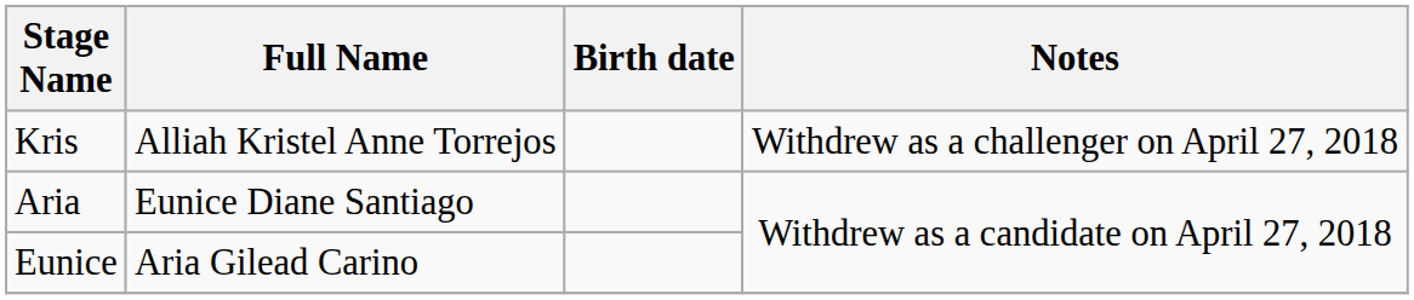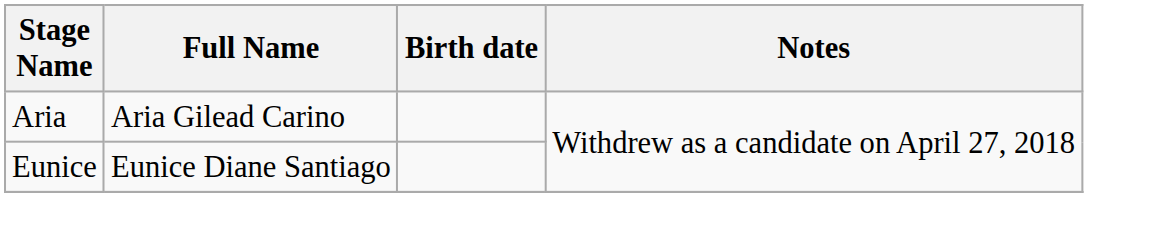 <table class="wikitable sortable" style="font-size:95%;">
 <tr>
 <th>Stage<br>Name</th>
 <th>Full Name</th>
 <th>Birth date</th>
 <th>Notes</th>
 </tr>
 <tr>
-<td>Kris</td>
-<td>Alliah Kristel Anne Torrejos</td>
-<td style="text-align:left;"></td>
-<td style="text-align:center;">Withdrew as a challenger on April 27, 2018</td>
-</tr>
-<tr>
 <td>Aria</td>
-<td>Eunice Diane Santiago</td>
+<td>Aria Gilead Carino</td>
 <td style="text-align:left;"></td>
 <td rowspan="2" style="text-align:center;">Withdrew as a candidate on April 27, 2018</td>
 </tr>
 <tr>
 <td>Eunice</td>
-<td>Aria Gilead Carino</td>
+<td>Eunice Diane Santiago</td>
 <td style="text-align:left;"></td>
 </tr>
 <tr>
 </tr>
 </table>
